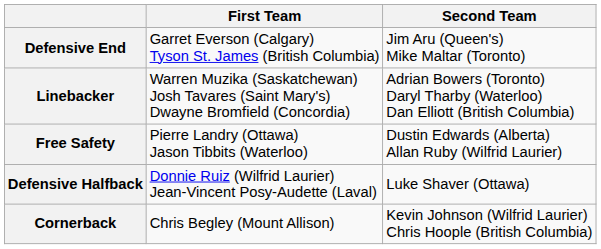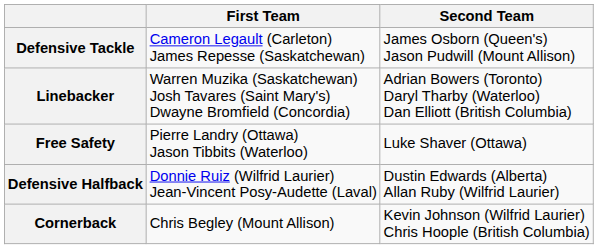 <table class="wikitable">
 <tr>
 <th></th>
 <th>First Team</th>
 <th>Second Team</th>
 </tr>
 <tr>
-<th>Defensive End</th>
-<td>Garret Everson (Calgary)<br><a href='#'>Tyson St. James</a> (British Columbia)</td>
-<td>Jim Aru (Queen's)<br>Mike Maltar (Toronto)</td>
+<th>Defensive Tackle</th>
+<td><a href='#'>Cameron Legault</a> (Carleton)<br>James Repesse (Saskatchewan)</td>
+<td>James Osborn (Queen's)<br>Jason Pudwill (Mount Allison)</td>
 </tr>
 <tr>
 <th>Linebacker</th>
 <td>Warren Muzika (Saskatchewan)<br>Josh Tavares (Saint Mary's)<br>Dwayne Bromfield (Concordia)</td>
 <td>Adrian Bowers (Toronto)<br>Daryl Tharby (Waterloo)<br>Dan Elliott (British Columbia)</td>
 </tr>
 <tr>
 <th>Free Safety</th>
 <td>Pierre Landry (Ottawa)<br>Jason Tibbits (Waterloo)</td>
-<td>Dustin Edwards (Alberta)<br>Allan Ruby (Wilfrid Laurier)</td>
+<td>Luke Shaver (Ottawa)</td>
 </tr>
 <tr>
 <th>Defensive Halfback</th>
 <td><a href='#'>Donnie Ruiz</a> (Wilfrid Laurier)<br>Jean-Vincent Posy-Audette (Laval)</td>
-<td>Luke Shaver (Ottawa)</td>
+<td>Dustin Edwards (Alberta)<br>Allan Ruby (Wilfrid Laurier)</td>
 </tr>
 <tr>
 <th>Cornerback</th>
 <td>Chris Begley (Mount Allison)</td>
 <td>Kevin Johnson (Wilfrid Laurier)<br>Chris Hoople (British Columbia)</td>
 </tr>
 </table>
